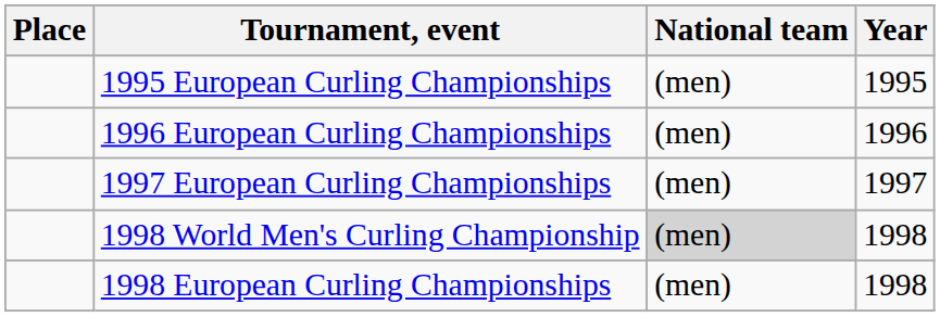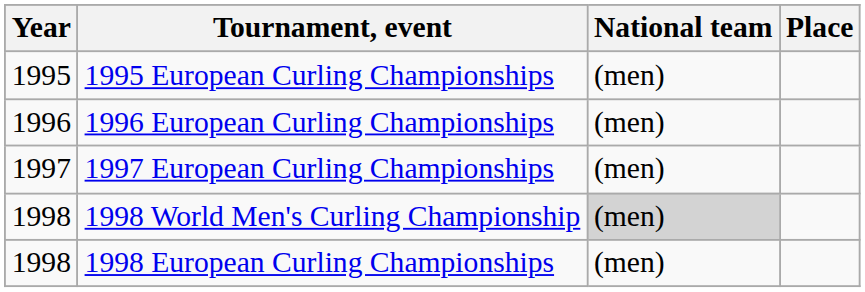 <table class="wikitable">
 <tr>
-<th scope="col">Place</th>
+<th scope="col">Year</th>
 <th scope="col">Tournament, event</th>
 <th scope="col">National team</th>
-<th scope="col">Year</th>
+<th scope="col">Place</th>
 </tr>
 <tr>
-<td></td>
+<td>1995</td>
 <td><a href='#'>1995 European Curling Championships</a></td>
 <td> (men)</td>
-<td>1995</td>
+<td></td>
 </tr>
 <tr>
-<td></td>
+<td>1996</td>
 <td><a href='#'>1996 European Curling Championships</a></td>
 <td> (men)</td>
-<td>1996</td>
+<td></td>
 </tr>
 <tr>
-<td></td>
+<td>1997</td>
 <td><a href='#'>1997 European Curling Championships</a></td>
 <td> (men)</td>
-<td>1997</td>
+<td></td>
 </tr>
 <tr>
-<td></td>
+<td>1998</td>
 <td><a href='#'>1998 World Men's Curling Championship</a></td>
 <td style="background: lightgrey;"> (men)</td>
-<td>1998</td>
+<td></td>
 </tr>
 <tr>
-<td></td>
+<td>1998</td>
 <td><a href='#'>1998 European Curling Championships</a></td>
 <td> (men)</td>
-<td>1998</td>
+<td></td>
 </tr>
 </table>
